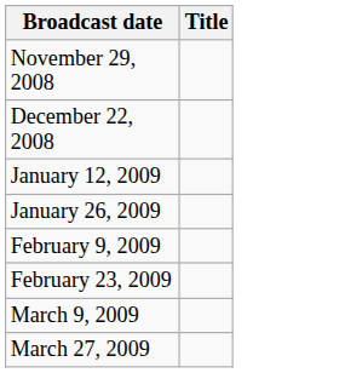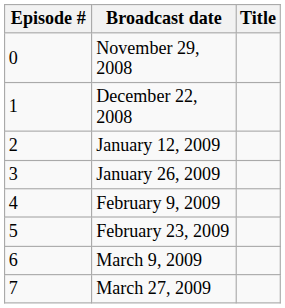 <table class="wikitable">
 <tr>
+<th style="width:70px;">Episode #</th>
 <th style="width:120px;">Broadcast date</th>
 <th>Title</th>
 </tr>
 <tr>
+<td>0</td>
 <td>November 29, 2008</td>
 <td></td>
 </tr>
 <tr>
+<td>1</td>
 <td>December 22, 2008</td>
 <td></td>
 </tr>
 <tr>
+<td>2</td>
 <td>January 12, 2009</td>
 <td></td>
 </tr>
 <tr>
+<td>3</td>
 <td>January 26, 2009</td>
 <td></td>
 </tr>
 <tr>
+<td>4</td>
 <td>February 9, 2009</td>
 <td></td>
 </tr>
 <tr>
+<td>5</td>
 <td>February 23, 2009</td>
 <td></td>
 </tr>
 <tr>
+<td>6</td>
 <td>March 9, 2009</td>
 <td></td>
 </tr>
 <tr>
+<td>7</td>
 <td>March 27, 2009</td>
 <td></td>
 </tr>
 </table>
